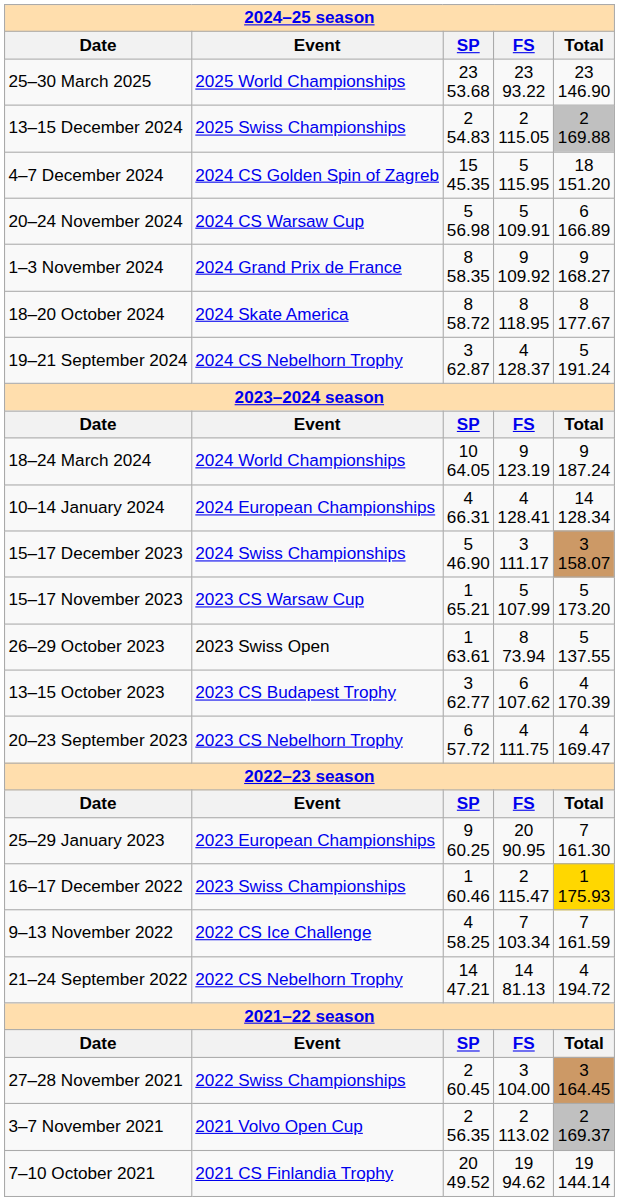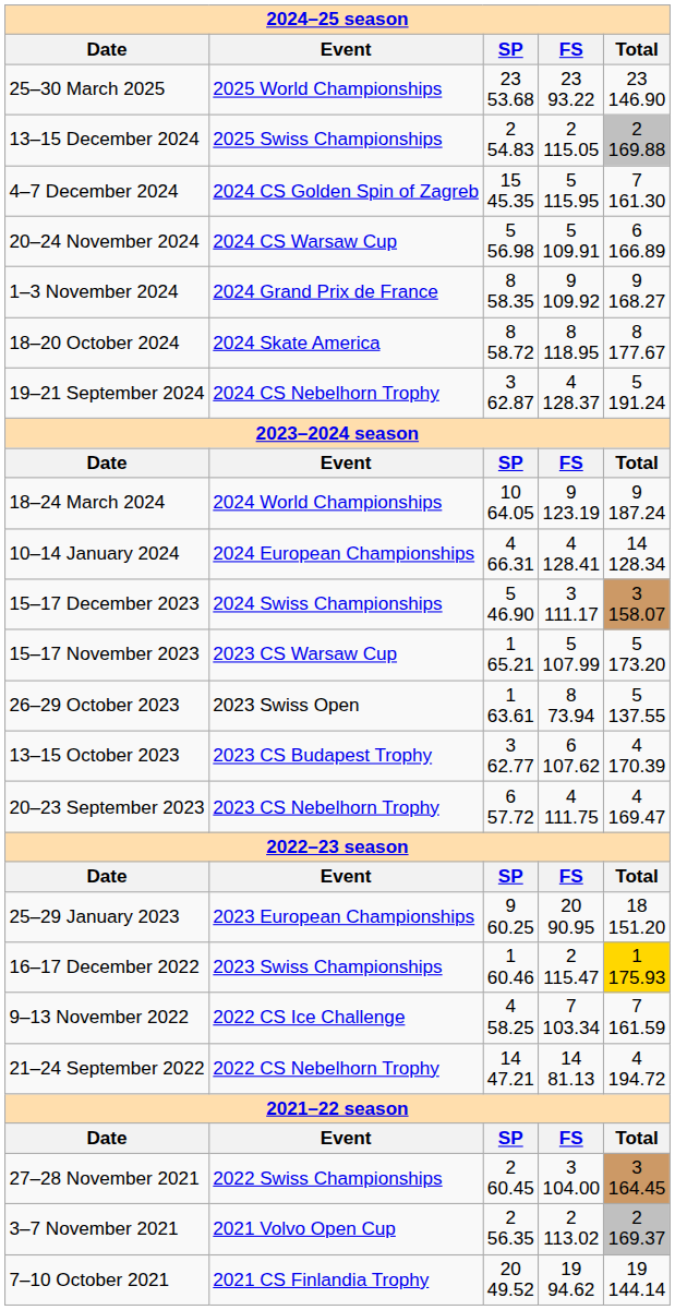 <table class="wikitable">
 <tr>
 <th style="background-color: #ffdead; " colspan=5 align=center><a href='#'><strong>2024–25 season</strong></a></th>
 </tr>
 <tr>
 <th>Date</th>
 <th>Event</th>
 <th><a href='#'>SP</a></th>
 <th><a href='#'>FS</a></th>
 <th>Total</th>
 </tr>
 <tr>
 <td>25–30 March 2025</td>
 <td><a href='#'>2025 World Championships</a></td>
 <td align=center>23 <br> 53.68</td>
 <td align=center>23 <br> 93.22</td>
 <td align=center>23 <br> 146.90</td>
 </tr>
 <tr>
 <td>13–15 December 2024</td>
 <td><a href='#'>2025 Swiss Championships</a></td>
 <td align=center>2 <br> 54.83</td>
 <td align=center>2 <br> 115.05</td>
 <td align=center bgcolor=silver>2 <br> 169.88</td>
 </tr>
 <tr>
 <td>4–7 December 2024</td>
 <td><a href='#'>2024 CS Golden Spin of Zagreb</a></td>
 <td align=center>15 <br> 45.35</td>
 <td align=center>5 <br> 115.95</td>
-<td align=center>18 <br> 151.20</td>
+<td align=center>7 <br> 161.30</td>
 </tr>
 <tr>
 <td>20–24 November 2024</td>
 <td><a href='#'>2024 CS Warsaw Cup</a></td>
 <td align=center>5 <br> 56.98</td>
 <td align=center>5 <br> 109.91</td>
 <td align=center>6 <br> 166.89</td>
 </tr>
 <tr>
 <td>1–3 November 2024</td>
 <td><a href='#'>2024 Grand Prix de France</a></td>
 <td align=center>8 <br> 58.35</td>
 <td align=center>9 <br> 109.92</td>
 <td align=center>9 <br> 168.27</td>
 </tr>
 <tr>
 <td>18–20 October 2024</td>
 <td><a href='#'>2024 Skate America</a></td>
 <td align=center>8 <br> 58.72</td>
 <td align=center>8 <br> 118.95</td>
 <td align=center>8 <br> 177.67</td>
 </tr>
 <tr>
 <td>19–21 September 2024</td>
 <td><a href='#'>2024 CS Nebelhorn Trophy</a></td>
 <td align=center>3 <br> 62.87</td>
 <td align=center>4 <br> 128.37</td>
 <td align=center>5 <br> 191.24</td>
 </tr>
 <tr>
 <th style="background-color: #ffdead; " colspan=5 align=center><a href='#'><strong>2023–2024 season</strong></a></th>
 </tr>
 <tr>
 <th>Date</th>
 <th>Event</th>
 <th><a href='#'>SP</a></th>
 <th><a href='#'>FS</a></th>
 <th>Total</th>
 </tr>
 <tr>
 <td>18–24 March 2024</td>
 <td><a href='#'>2024 World Championships</a></td>
 <td align=center>10 <br> 64.05</td>
 <td align=center>9 <br> 123.19</td>
 <td align=center>9 <br> 187.24</td>
 </tr>
 <tr>
 <td>10–14 January 2024</td>
 <td><a href='#'>2024 European Championships</a></td>
 <td align=center>4 <br> 66.31</td>
 <td align=center>4 <br> 128.41</td>
 <td align=center>14 <br> 128.34</td>
 </tr>
 <tr>
 <td>15–17 December 2023</td>
 <td><a href='#'>2024 Swiss Championships</a></td>
 <td align=center>5 <br> 46.90</td>
 <td align=center>3 <br> 111.17</td>
 <td align=center bgcolor=cc9966>3 <br> 158.07</td>
 </tr>
 <tr>
 <td>15–17 November 2023</td>
 <td><a href='#'>2023 CS Warsaw Cup</a></td>
 <td align=center>1 <br> 65.21</td>
 <td align=center>5 <br> 107.99</td>
 <td align=center>5 <br> 173.20</td>
 </tr>
 <tr>
 <td>26–29 October 2023</td>
 <td>2023 Swiss Open</td>
 <td align=center>1 <br> 63.61</td>
 <td align=center>8 <br> 73.94</td>
 <td align=center>5 <br> 137.55</td>
 </tr>
 <tr>
 <td>13–15 October 2023</td>
 <td><a href='#'>2023 CS Budapest Trophy</a></td>
 <td align=center>3 <br> 62.77</td>
 <td align=center>6 <br> 107.62</td>
 <td align=center>4 <br> 170.39</td>
 </tr>
 <tr>
 <td>20–23 September 2023</td>
 <td><a href='#'>2023 CS Nebelhorn Trophy</a></td>
 <td align=center>6 <br> 57.72</td>
 <td align=center>4 <br> 111.75</td>
 <td align=center>4 <br> 169.47</td>
 </tr>
 <tr>
 <th colspan="5" style="background-color: #ffdead; " align="center"><a href='#'>2022–23 season</a></th>
 </tr>
 <tr>
 <th>Date</th>
 <th>Event</th>
 <th><a href='#'>SP</a></th>
 <th><a href='#'>FS</a></th>
 <th>Total</th>
 </tr>
 <tr>
 <td>25–29 January 2023</td>
 <td><a href='#'>2023 European Championships</a></td>
 <td align=center>9 <br> 60.25</td>
 <td align=center>20 <br> 90.95</td>
-<td align=center>7 <br> 161.30</td>
+<td align=center>18 <br> 151.20</td>
 </tr>
 <tr>
 <td>16–17 December 2022</td>
 <td><a href='#'>2023 Swiss Championships</a></td>
 <td align=center>1 <br> 60.46</td>
 <td align=center>2 <br> 115.47</td>
 <td align=center bgcolor=gold>1 <br> 175.93</td>
 </tr>
 <tr>
 <td>9–13 November 2022</td>
 <td><a href='#'>2022 CS Ice Challenge</a></td>
 <td align=center>4 <br> 58.25</td>
 <td align=center>7 <br> 103.34</td>
 <td align=center>7 <br> 161.59</td>
 </tr>
 <tr>
 <td>21–24 September 2022</td>
 <td><a href='#'>2022 CS Nebelhorn Trophy</a></td>
 <td align=center>14 <br> 47.21</td>
 <td align=center>14 <br> 81.13</td>
 <td align=center>4 <br> 194.72</td>
 </tr>
 <tr>
 <th colspan="5" style="background-color: #ffdead; " align="center"><a href='#'>2021–22 season</a></th>
 </tr>
 <tr>
 <th>Date</th>
 <th>Event</th>
 <th><a href='#'>SP</a></th>
 <th><a href='#'>FS</a></th>
 <th>Total</th>
 </tr>
 <tr>
 <td>27–28 November 2021</td>
 <td><a href='#'>2022 Swiss Championships</a></td>
 <td align=center>2 <br> 60.45</td>
 <td align=center>3 <br> 104.00</td>
 <td align=center bgcolor=cc9966>3 <br> 164.45</td>
 </tr>
 <tr>
 <td>3–7 November 2021</td>
 <td><a href='#'>2021 Volvo Open Cup</a></td>
 <td align=center>2 <br> 56.35</td>
 <td align=center>2 <br> 113.02</td>
 <td align=center bgcolor=silver>2 <br> 169.37</td>
 </tr>
 <tr>
 <td>7–10 October 2021</td>
 <td><a href='#'>2021 CS Finlandia Trophy</a></td>
 <td align=center>20 <br> 49.52</td>
 <td align=center>19 <br> 94.62</td>
 <td align=center>19 <br> 144.14</td>
 </tr>
 </table>
